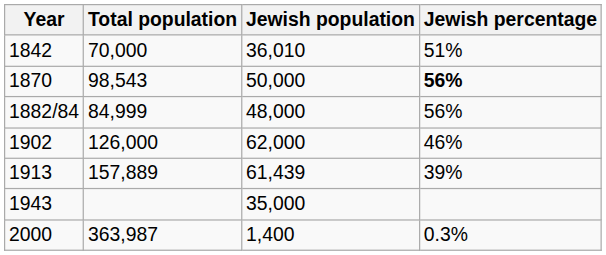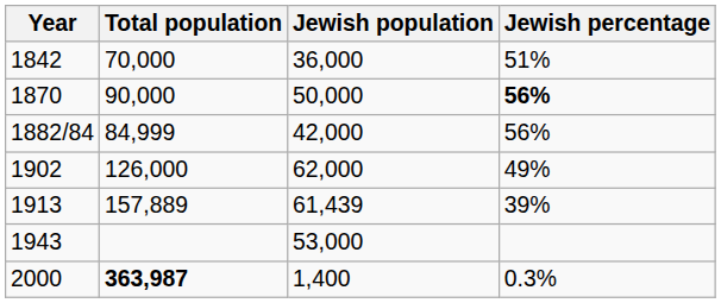 <table class="wikitable">
 <tr>
 <th>Year</th>
 <th>Total population</th>
 <th>Jewish population</th>
 <th>Jewish percentage</th>
 </tr>
 <tr>
 <td>1842</td>
 <td>70,000</td>
-<td>36,010</td>
+<td>36,000</td>
 <td>51%</td>
 </tr>
 <tr>
 <td>1870</td>
-<td>98,543</td>
+<td>90,000</td>
 <td>50,000</td>
 <td><strong>56%</strong></td>
 </tr>
 <tr>
 <td>1882/84</td>
 <td>84,999</td>
-<td>48,000</td>
+<td>42,000</td>
 <td>56%</td>
 </tr>
 <tr>
 <td>1902</td>
 <td>126,000</td>
 <td>62,000</td>
-<td>46%</td>
+<td>49%</td>
 </tr>
 <tr>
 <td>1913</td>
 <td>157,889</td>
 <td>61,439</td>
 <td>39%</td>
 </tr>
 <tr>
 <td>1943</td>
 <td></td>
-<td>35,000</td>
+<td>53,000</td>
 <td></td>
 </tr>
 <tr>
 <td>2000</td>
-<td>363,987</td>
+<td><strong>363,987</strong></td>
 <td>1,400</td>
 <td>0.3%</td>
 </tr>
 </table>
